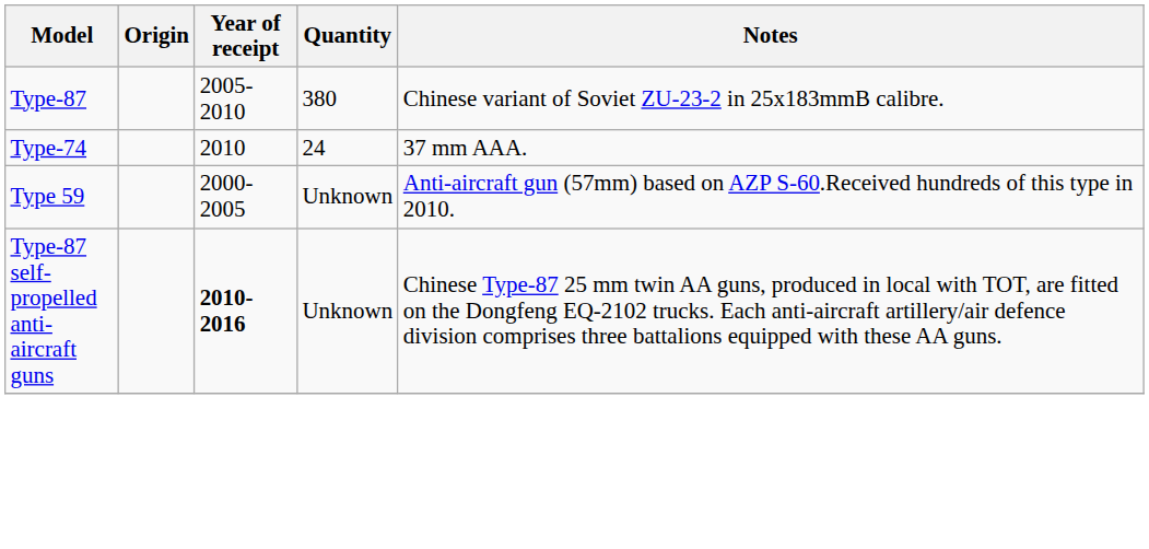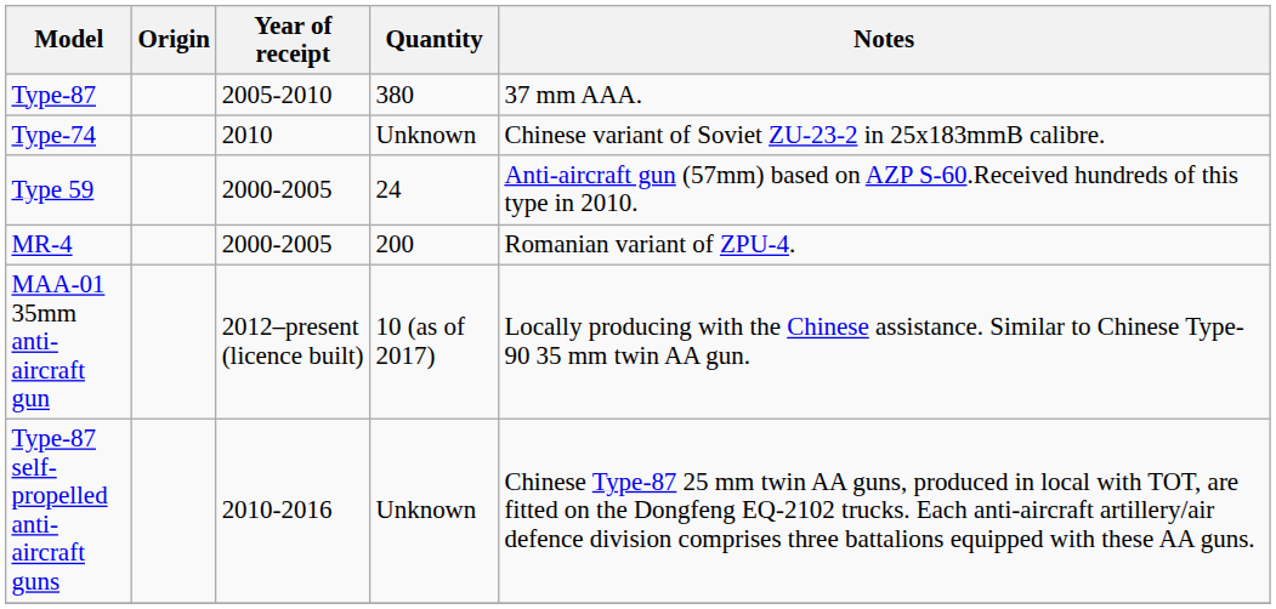 <table class="wikitable" style="width:90%;">
 <tr>
 <th width="10%">Model</th>
 <th>Origin</th>
 <th>Year of receipt</th>
 <th>Quantity</th>
 <th>Notes</th>
 </tr>
 <tr>
 <td><a href='#'>Type-87</a></td>
 <td></td>
 <td>2005-2010</td>
 <td>380</td>
-<td>Chinese variant of Soviet <a href='#'>ZU-23-2</a> in 25x183mmB calibre.</td>
+<td>37 mm AAA.</td>
 </tr>
 <tr>
 <td><a href='#'>Type-74</a></td>
 <td></td>
 <td>2010</td>
-<td>24</td>
-<td>37 mm AAA.</td>
+<td>Unknown</td>
+<td>Chinese variant of Soviet <a href='#'>ZU-23-2</a> in 25x183mmB calibre.</td>
 </tr>
 <tr>
 <td><a href='#'>Type 59</a></td>
 <td></td>
 <td>2000-2005</td>
-<td>Unknown</td>
+<td>24</td>
 <td><a href='#'>Anti-aircraft gun</a> (57mm) based on <a href='#'>AZP S-60</a>.Received hundreds of this type in 2010.</td>
+</tr>
+<tr>
+<td><a href='#'>MR-4</a></td>
+<td></td>
+<td>2000-2005</td>
+<td>200</td>
+<td>Romanian variant of <a href='#'>ZPU-4</a>.</td>
+</tr>
+<tr>
+<td><a href='#'>MAA-01</a> 35mm <a href='#'>anti-aircraft gun</a></td>
+<td></td>
+<td>2012–present (licence built)</td>
+<td>10 (as of 2017)</td>
+<td>Locally producing with the <a href='#'>Chinese</a> assistance. Similar to Chinese Type-90 35 mm twin AA gun.</td>
 </tr>
 <tr>
 <td><a href='#'>Type-87 self-propelled anti-aircraft guns</a></td>
 <td></td>
-<td><strong>2010-2016</strong></td>
+<td>2010-2016</td>
 <td>Unknown</td>
 <td>Chinese <a href='#'>Type-87</a> 25 mm twin AA guns, produced in local with TOT, are fitted on the Dongfeng EQ-2102 trucks. Each anti-aircraft artillery/air defence division comprises three battalions equipped with these AA guns.</td>
 </tr>
 <tr>
 </tr>
 </table>
